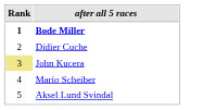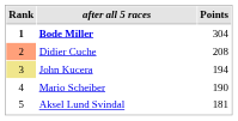 <table cellspacing="1" cellpadding="3" style="border:1px solid #AAAAAA;font-size:86%">
 <tr bgcolor="#E4E4E4">
 <th style="border-bottom:1px solid #AAAAAA" width=10>Rank</th>
 <th style="border-bottom:1px solid #AAAAAA" width=200><em>after all 5 races</em></th>
+<th style="border-bottom:1px solid #AAAAAA" width=20>Points</th>
 </tr>
 <tr>
 <td align="center"><strong>1</strong></td>
 <td> <strong><a href='#'>Bode Miller</a> </strong></td>
+<td align="right">304</td>
 </tr>
 <tr>
-<td align="center">2</td>
+<td align="center" style="background: lightsalmon;">2</td>
 <td> <a href='#'>Didier Cuche</a></td>
+<td align="right">208</td>
 </tr>
 <tr>
 <td align="center" style="background: khaki;">3</td>
 <td> <a href='#'>John Kucera</a></td>
+<td align="right">194</td>
 </tr>
 <tr>
 <td align="center">4</td>
 <td> <a href='#'>Mario Scheiber</a></td>
+<td align="right">190</td>
 </tr>
 <tr>
 <td align="center">5</td>
 <td> <a href='#'>Aksel Lund Svindal</a></td>
+<td align="right">181</td>
 </tr>
 </table>
